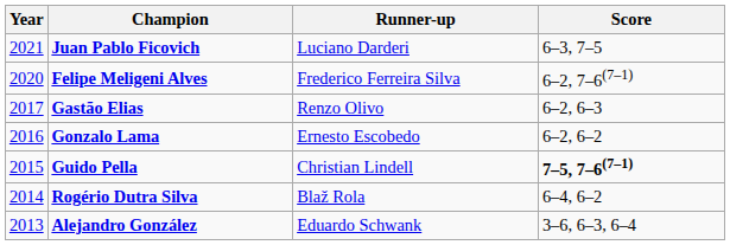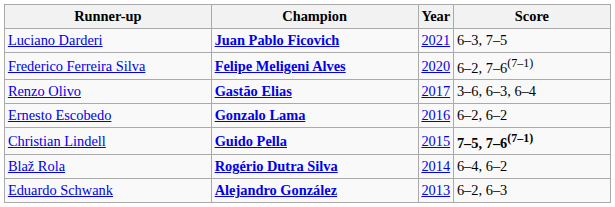 <table class="wikitable" style="font-size:90%">
 <tr>
+<th width="200">Runner-up</th>
+<th width="200">Champion</th>
 <th>Year</th>
-<th width="200">Champion</th>
-<th width="200">Runner-up</th>
 <th width="150">Score</th>
 </tr>
 <tr>
+<td> <a href='#'>Luciano Darderi</a></td>
+<td> <strong><a href='#'>Juan Pablo Ficovich</a></strong></td>
 <td><a href='#'>2021</a></td>
-<td> <strong><a href='#'>Juan Pablo Ficovich</a></strong></td>
-<td> <a href='#'>Luciano Darderi</a></td>
 <td>6–3, 7–5</td>
 </tr>
 <tr>
+<td> <a href='#'>Frederico Ferreira Silva</a></td>
+<td> <strong><a href='#'>Felipe Meligeni Alves</a></strong></td>
 <td><a href='#'>2020</a></td>
-<td> <strong><a href='#'>Felipe Meligeni Alves</a></strong></td>
-<td> <a href='#'>Frederico Ferreira Silva</a></td>
 <td>6–2, 7–6<sup>(7–1)</sup></td>
 </tr>
 <tr>
+<td> <a href='#'>Renzo Olivo</a></td>
+<td> <strong><a href='#'>Gastão Elias</a></strong></td>
 <td><a href='#'>2017</a></td>
-<td> <strong><a href='#'>Gastão Elias</a></strong></td>
-<td> <a href='#'>Renzo Olivo</a></td>
-<td>6–2, 6–3</td>
+<td>3–6, 6–3, 6–4</td>
 </tr>
 <tr>
+<td> <a href='#'>Ernesto Escobedo</a></td>
+<td> <strong><a href='#'>Gonzalo Lama</a></strong></td>
 <td><a href='#'>2016</a></td>
-<td> <strong><a href='#'>Gonzalo Lama</a></strong></td>
-<td> <a href='#'>Ernesto Escobedo</a></td>
 <td>6–2, 6–2</td>
 </tr>
 <tr>
+<td> <a href='#'>Christian Lindell</a></td>
+<td> <strong><a href='#'>Guido Pella</a></strong></td>
 <td><a href='#'>2015</a></td>
-<td> <strong><a href='#'>Guido Pella</a></strong></td>
-<td> <a href='#'>Christian Lindell</a></td>
 <td><strong>7–5, 7–6<sup>(7–1)</sup></strong></td>
 </tr>
 <tr>
+<td> <a href='#'>Blaž Rola</a></td>
+<td> <strong><a href='#'>Rogério Dutra Silva</a></strong></td>
 <td><a href='#'>2014</a></td>
-<td> <strong><a href='#'>Rogério Dutra Silva</a></strong></td>
-<td> <a href='#'>Blaž Rola</a></td>
 <td>6–4, 6–2</td>
 </tr>
 <tr>
+<td> <a href='#'>Eduardo Schwank</a></td>
+<td> <strong><a href='#'>Alejandro González</a></strong></td>
 <td><a href='#'>2013</a></td>
-<td> <strong><a href='#'>Alejandro González</a></strong></td>
-<td> <a href='#'>Eduardo Schwank</a></td>
-<td>3–6, 6–3, 6–4</td>
+<td>6–2, 6–3</td>
 </tr>
 </table>
